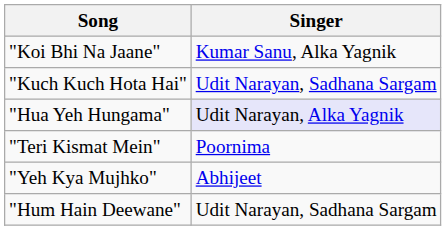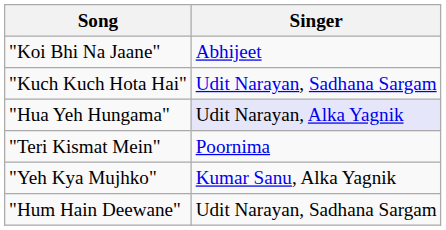 <table class="wikitable" style="font-size:95%;">
 <tr>
 <th>Song</th>
 <th>Singer</th>
 </tr>
 <tr>
 <td>"Koi Bhi Na Jaane"</td>
-<td><a href='#'>Kumar Sanu</a>, Alka Yagnik</td>
+<td><a href='#'>Abhijeet</a></td>
 </tr>
 <tr>
 <td>"Kuch Kuch Hota Hai"</td>
 <td><a href='#'>Udit Narayan</a>, <a href='#'>Sadhana Sargam</a></td>
 </tr>
 <tr>
 <td>"Hua Yeh Hungama"</td>
 <td style="background: lavender;">Udit Narayan, <a href='#'>Alka Yagnik</a></td>
 </tr>
 <tr>
 <td>"Teri Kismat Mein"</td>
 <td><a href='#'>Poornima</a></td>
 </tr>
 <tr>
 <td>"Yeh Kya Mujhko"</td>
-<td><a href='#'>Abhijeet</a></td>
+<td><a href='#'>Kumar Sanu</a>, Alka Yagnik</td>
 </tr>
 <tr>
 <td>"Hum Hain Deewane"</td>
 <td>Udit Narayan, Sadhana Sargam</td>
 </tr>
 </table>
